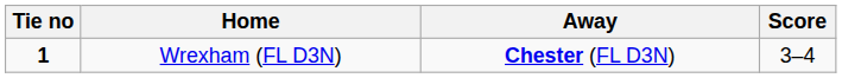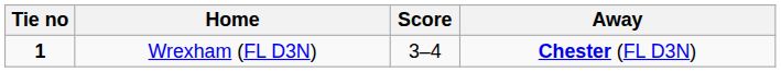 <table class="wikitable" style="text-align:center">
 <tr>
 <th width=50>Tie no</th>
 <th width=250>Home</th>
+<th width=50>Score</th>
 <th width=250>Away</th>
-<th width=50>Score</th>
 </tr>
 <tr>
 <td><strong>1</strong></td>
 <td><a href='#'>Wrexham</a> (<a href='#'>FL D3N</a>)</td>
+<td>3–4</td>
 <td><strong><a href='#'>Chester</a></strong> (<a href='#'>FL D3N</a>)</td>
-<td>3–4</td>
 </tr>
 </table>
